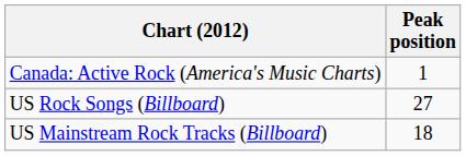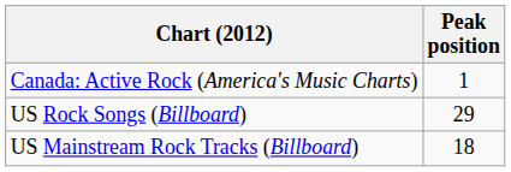 <table class="wikitable sortable">
 <tr>
 <th>Chart (2012)</th>
 <th>Peak<br>position</th>
 </tr>
 <tr>
 <td><a href='#'>Canada: Active Rock</a> (<em>America's Music Charts</em>)</td>
 <td style="text-align:center;">1</td>
 </tr>
 <tr>
 <td>US <a href='#'>Rock Songs</a> (<em><a href='#'>Billboard</a></em>)</td>
-<td style="text-align:center;">27</td>
+<td style="text-align:center;">29</td>
 </tr>
 <tr>
 <td>US <a href='#'>Mainstream Rock Tracks</a> (<em><a href='#'>Billboard</a></em>)</td>
 <td style="text-align:center;">18</td>
 </tr>
 </table>
